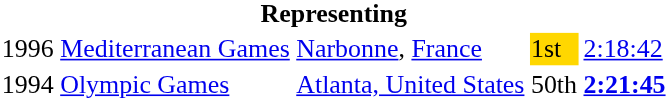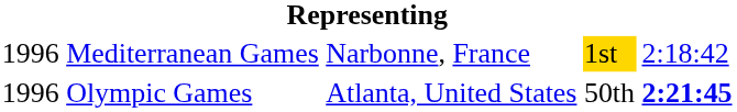 <table>
 <tr>
 <th colspan="5">Representing </th>
 </tr>
 <tr>
 <td>1996</td>
 <td><a href='#'>Mediterranean Games</a></td>
 <td><a href='#'>Narbonne</a>, <a href='#'>France</a></td>
 <td bgcolor="gold">1st</td>
 <td><a href='#'>2:18:42</a></td>
 </tr>
 <tr>
-<td>1994</td>
+<td>1996</td>
 <td><a href='#'>Olympic Games</a></td>
 <td><a href='#'>Atlanta, United States</a></td>
 <td>50th</td>
 <td><strong><a href='#'>2:21:45</a></strong></td>
 </tr>
 </table>
